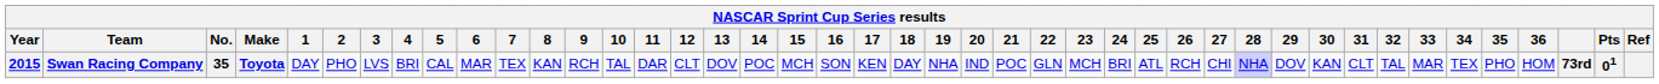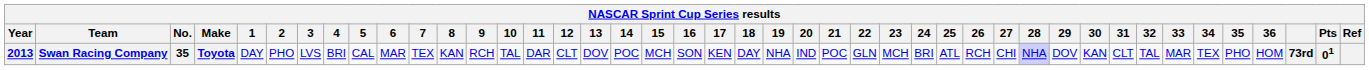 <table class="wikitable" style="text-align:center; font-size:75%">
 <tr>
 <th colspan=45><a href='#'>NASCAR Sprint Cup Series</a> results</th>
 </tr>
 <tr>
 <th>Year</th>
 <th>Team</th>
 <th>No.</th>
 <th>Make</th>
 <th>1</th>
 <th>2</th>
 <th>3</th>
 <th>4</th>
 <th>5</th>
 <th>6</th>
 <th>7</th>
 <th>8</th>
 <th>9</th>
 <th>10</th>
 <th>11</th>
 <th>12</th>
 <th>13</th>
 <th>14</th>
 <th>15</th>
 <th>16</th>
 <th>17</th>
 <th>18</th>
 <th>19</th>
 <th>20</th>
 <th>21</th>
 <th>22</th>
 <th>23</th>
 <th>24</th>
 <th>25</th>
 <th>26</th>
 <th>27</th>
 <th>28</th>
 <th>29</th>
 <th>30</th>
 <th>31</th>
 <th>32</th>
 <th>33</th>
 <th>34</th>
 <th>35</th>
 <th>36</th>
 <th></th>
 <th>Pts</th>
 <th>Ref</th>
 </tr>
 <tr>
-<th><a href='#'>2015</a></th>
+<th><a href='#'>2013</a></th>
 <th><a href='#'>Swan Racing Company</a></th>
 <th>35</th>
 <th><a href='#'>Toyota</a></th>
 <td><a href='#'>DAY</a></td>
 <td><a href='#'>PHO</a></td>
 <td><a href='#'>LVS</a></td>
 <td><a href='#'>BRI</a></td>
 <td><a href='#'>CAL</a></td>
 <td><a href='#'>MAR</a></td>
 <td><a href='#'>TEX</a></td>
 <td><a href='#'>KAN</a></td>
 <td><a href='#'>RCH</a></td>
 <td><a href='#'>TAL</a></td>
 <td><a href='#'>DAR</a></td>
 <td><a href='#'>CLT</a></td>
 <td><a href='#'>DOV</a></td>
 <td><a href='#'>POC</a></td>
 <td><a href='#'>MCH</a></td>
 <td><a href='#'>SON</a></td>
 <td><a href='#'>KEN</a></td>
 <td><a href='#'>DAY</a></td>
 <td><a href='#'>NHA</a></td>
 <td><a href='#'>IND</a></td>
 <td><a href='#'>POC</a></td>
 <td><a href='#'>GLN</a></td>
 <td><a href='#'>MCH</a></td>
 <td><a href='#'>BRI</a></td>
 <td><a href='#'>ATL</a></td>
 <td><a href='#'>RCH</a></td>
 <td><a href='#'>CHI</a></td>
 <td style="background:#CFCFFF;"><a href='#'>NHA</a><br></td>
 <td><a href='#'>DOV</a></td>
 <td><a href='#'>KAN</a></td>
 <td><a href='#'>CLT</a></td>
 <td><a href='#'>TAL</a></td>
 <td><a href='#'>MAR</a></td>
 <td><a href='#'>TEX</a></td>
 <td><a href='#'>PHO</a></td>
 <td><a href='#'>HOM</a></td>
 <th>73rd</th>
 <th>0<sup>1</sup></th>
 <th></th>
 </tr>
 </table>
